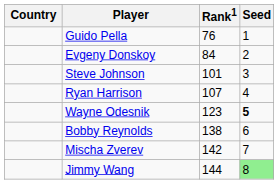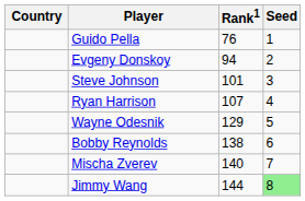 <table class="sortable wikitable">
 <tr>
 <th width="70">Country</th>
 <th width="175">Player</th>
 <th>Rank<sup>1</sup></th>
 <th>Seed</th>
 </tr>
 <tr>
 <td></td>
 <td><a href='#'>Guido Pella</a></td>
 <td>76</td>
 <td>1</td>
 </tr>
 <tr>
 <td></td>
 <td><a href='#'>Evgeny Donskoy</a></td>
-<td>84</td>
+<td>94</td>
 <td>2</td>
 </tr>
 <tr>
 <td></td>
 <td><a href='#'>Steve Johnson</a></td>
 <td>101</td>
 <td>3</td>
 </tr>
 <tr>
 <td></td>
 <td><a href='#'>Ryan Harrison</a></td>
 <td>107</td>
 <td>4</td>
 </tr>
 <tr>
 <td></td>
 <td><a href='#'>Wayne Odesnik</a></td>
-<td>123</td>
-<td><strong>5</strong></td>
+<td>129</td>
+<td>5</td>
 </tr>
 <tr>
 <td></td>
 <td><a href='#'>Bobby Reynolds</a></td>
 <td>138</td>
 <td>6</td>
 </tr>
 <tr>
 <td></td>
 <td><a href='#'>Mischa Zverev</a></td>
-<td>142</td>
+<td>140</td>
 <td>7</td>
 </tr>
 <tr>
 <td></td>
 <td><a href='#'>Jimmy Wang</a></td>
 <td>144</td>
 <td style="background: lightgreen;">8</td>
 </tr>
 </table>
